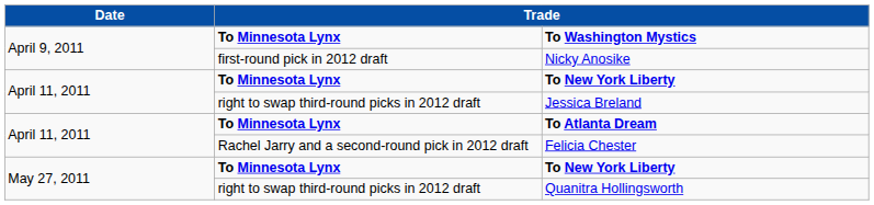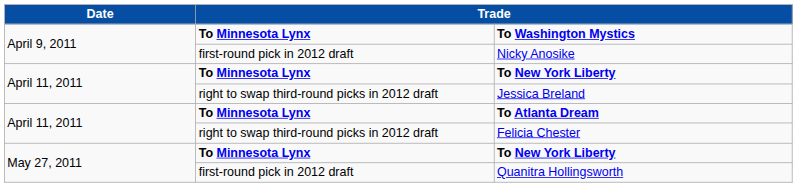 <table class="wikitable" style="width:80%">
 <tr>
 <th style="background:#054EA4;color:white; width=125">Date</th>
 <th style="background:#054EA4;color:white;" colspan=2>Trade</th>
 </tr>
 <tr>
 <td rowspan=2>April 9, 2011</td>
 <td width=375><strong>To <a href='#'>Minnesota Lynx</a></strong></td>
 <td width=375><strong>To <a href='#'>Washington Mystics</a></strong></td>
 </tr>
 <tr>
 <td>first-round pick in 2012 draft</td>
 <td><a href='#'>Nicky Anosike</a></td>
 </tr>
 <tr>
 <td rowspan=2>April 11, 2011</td>
 <td width=375><strong>To <a href='#'>Minnesota Lynx</a></strong></td>
 <td width=375><strong>To <a href='#'>New York Liberty</a></strong></td>
 </tr>
 <tr>
 <td>right to swap third-round picks in 2012 draft</td>
 <td><a href='#'>Jessica Breland</a></td>
 </tr>
 <tr>
 <td rowspan=2>April 11, 2011</td>
 <td width=375><strong>To <a href='#'>Minnesota Lynx</a></strong></td>
 <td width=375><strong>To <a href='#'>Atlanta Dream</a></strong></td>
 </tr>
 <tr>
-<td>Rachel Jarry and a second-round pick in 2012 draft</td>
+<td>right to swap third-round picks in 2012 draft</td>
 <td><a href='#'>Felicia Chester</a></td>
 </tr>
 <tr>
 <td rowspan=2>May 27, 2011</td>
 <td width=375><strong>To <a href='#'>Minnesota Lynx</a></strong></td>
 <td width=375><strong>To <a href='#'>New York Liberty</a></strong></td>
 </tr>
 <tr>
-<td>right to swap third-round picks in 2012 draft</td>
+<td>first-round pick in 2012 draft</td>
 <td><a href='#'>Quanitra Hollingsworth</a></td>
 </tr>
 </table>
